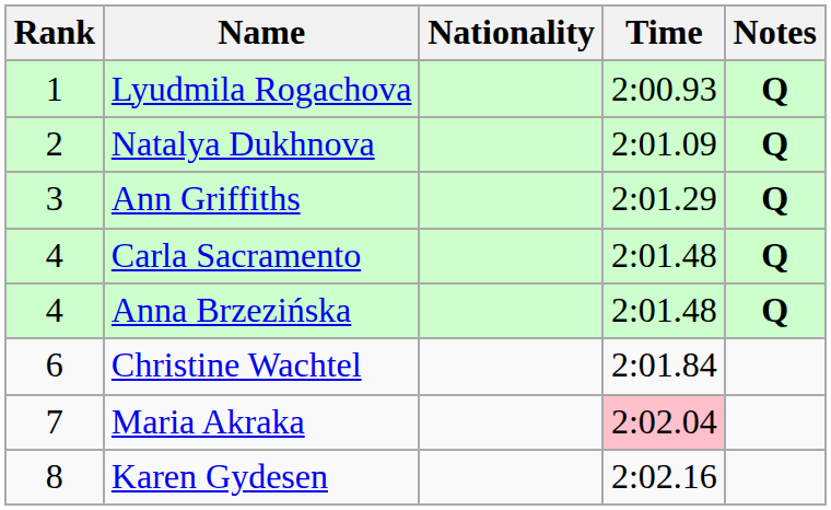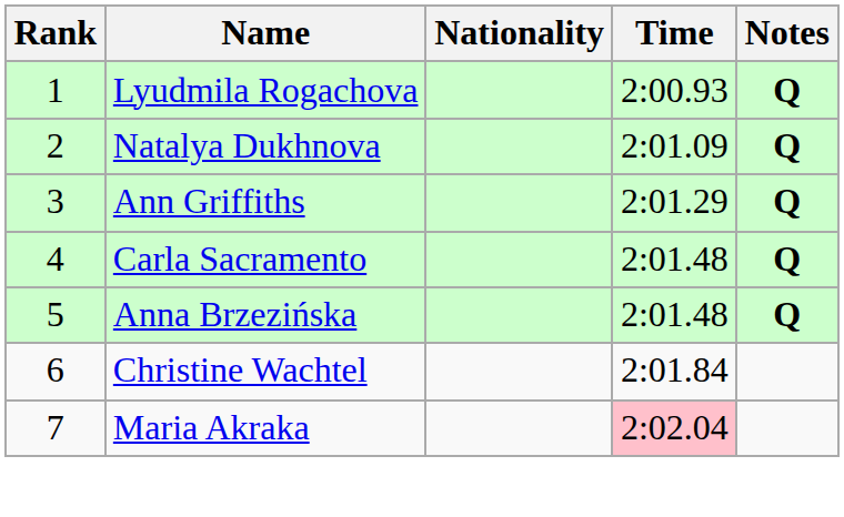 <table class="wikitable sortable" style="text-align:center">
 <tr>
 <th>Rank</th>
 <th>Name</th>
 <th>Nationality</th>
 <th>Time</th>
 <th>Notes</th>
 </tr>
 <tr bgcolor=ccffcc>
 <td>1</td>
 <td align=left><a href='#'>Lyudmila Rogachova</a></td>
 <td align=left></td>
 <td>2:00.93</td>
 <td><strong>Q</strong></td>
 </tr>
 <tr bgcolor=ccffcc>
 <td>2</td>
 <td align=left><a href='#'>Natalya Dukhnova</a></td>
 <td align=left></td>
 <td>2:01.09</td>
 <td><strong>Q</strong></td>
 </tr>
 <tr bgcolor=ccffcc>
 <td>3</td>
 <td align=left><a href='#'>Ann Griffiths</a></td>
 <td align=left></td>
 <td>2:01.29</td>
 <td><strong>Q</strong></td>
 </tr>
 <tr bgcolor=ccffcc>
 <td>4</td>
 <td align=left><a href='#'>Carla Sacramento</a></td>
 <td align=left></td>
 <td>2:01.48</td>
 <td><strong>Q</strong></td>
 </tr>
 <tr bgcolor=ccffcc>
-<td>4</td>
+<td>5</td>
 <td align=left><a href='#'>Anna Brzezińska</a></td>
 <td align=left></td>
 <td>2:01.48</td>
 <td><strong>Q</strong></td>
 </tr>
 <tr>
 <td>6</td>
 <td align=left><a href='#'>Christine Wachtel</a></td>
 <td align=left></td>
 <td>2:01.84</td>
 <td></td>
 </tr>
 <tr>
 <td>7</td>
 <td align=left><a href='#'>Maria Akraka</a></td>
 <td align=left></td>
 <td style="background: pink;">2:02.04</td>
 <td></td>
 </tr>
-<tr>
-<td>8</td>
-<td align=left><a href='#'>Karen Gydesen</a></td>
-<td align=left></td>
-<td>2:02.16</td>
-<td></td>
-</tr>
 </table>
